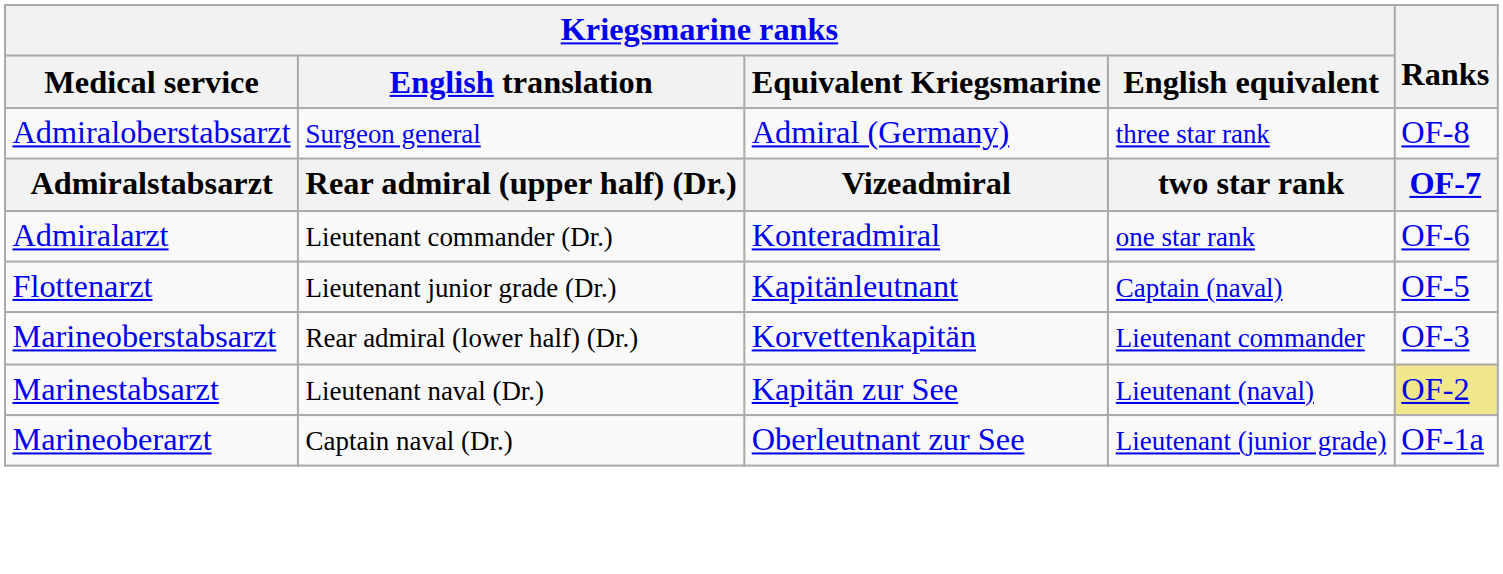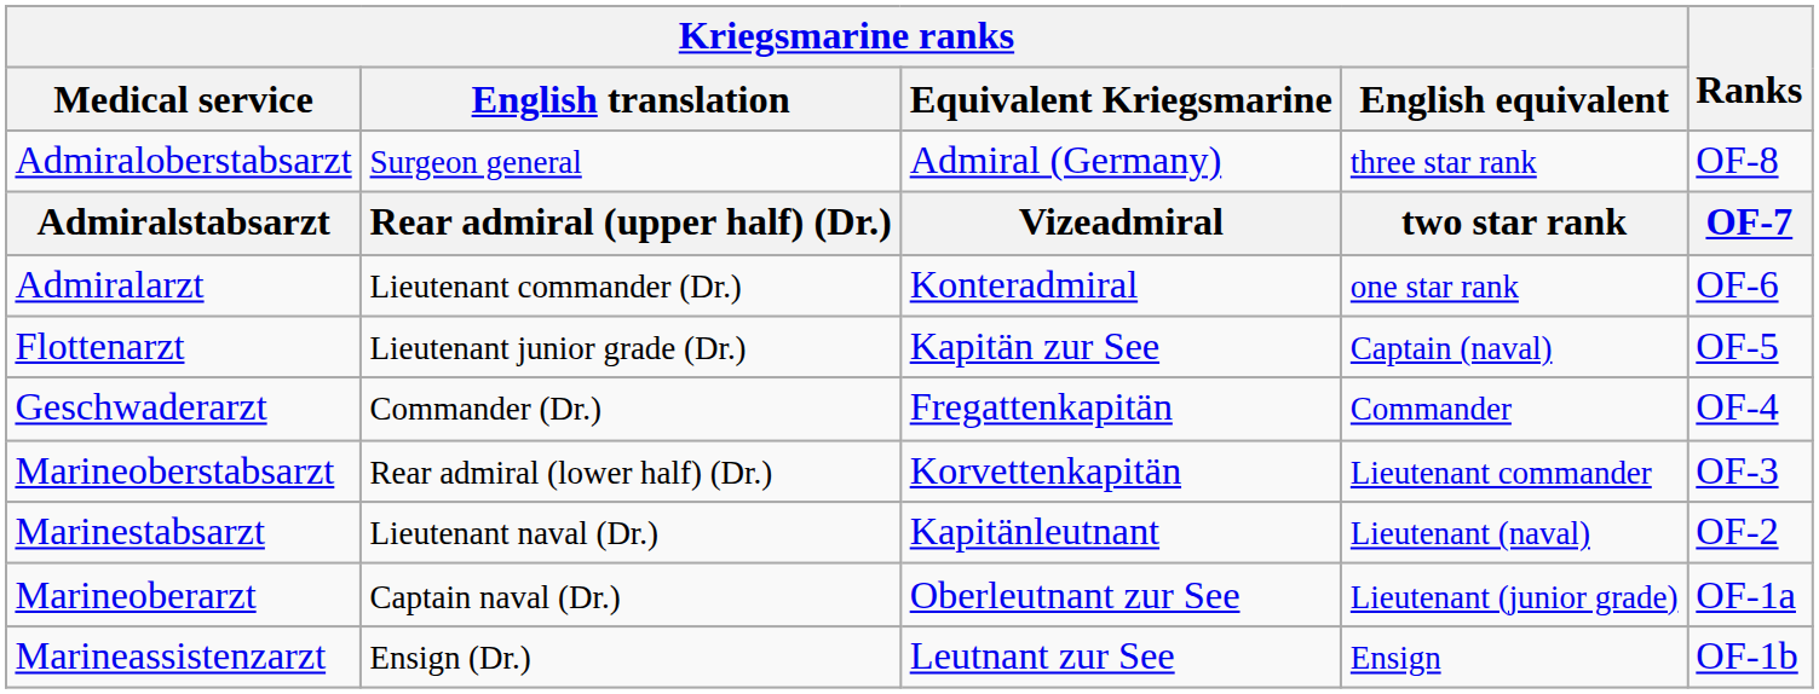 <table class="wikitable">
 <tr>
 <th colspan="4"><a href='#'>Kriegsmarine ranks</a></th>
 <th rowspan="2"><br>Ranks</th>
 </tr>
 <tr align="center">
 <th>Medical service</th>
 <th><a href='#'>English</a> translation</th>
 <th>Equivalent Kriegsmarine</th>
 <th>English equivalent</th>
 </tr>
 <tr>
 <td><a href='#'>Admiraloberstabsarzt</a></td>
 <td><small><a href='#'>Surgeon general</a></small></td>
 <td><a href='#'>Admiral (Germany)</a></td>
 <td><small><a href='#'>three star rank</a></small></td>
 <td><a href='#'>OF-8</a></td>
 </tr>
 <tr>
 <th>Admiralstabsarzt</th>
 <th>Rear admiral (upper half) (Dr.)</th>
 <th>Vizeadmiral</th>
 <th>two star rank</th>
 <th><a href='#'>OF-7</a></th>
 </tr>
 <tr>
 <td><a href='#'>Admiralarzt</a></td>
 <td><small>Lieutenant commander (Dr.)</small></td>
 <td><a href='#'>Konteradmiral</a></td>
 <td><small><a href='#'>one star rank</a></small></td>
 <td><a href='#'>OF-6</a></td>
 </tr>
 <tr>
 <td><a href='#'>Flottenarzt</a></td>
 <td><small> Lieutenant junior grade (Dr.)</small></td>
-<td><a href='#'>Kapitänleutnant</a></td>
+<td><a href='#'>Kapitän zur See</a></td>
 <td><small><a href='#'>Captain (naval)</a></small></td>
 <td><a href='#'>OF-5</a></td>
+</tr>
+<tr>
+<td><a href='#'>Geschwaderarzt</a></td>
+<td><small>Commander (Dr.)</small></td>
+<td><a href='#'>Fregattenkapitän</a></td>
+<td><small><a href='#'>Commander</a></small></td>
+<td><a href='#'>OF-4</a></td>
 </tr>
 <tr>
 <td><a href='#'>Marineoberstabsarzt</a></td>
 <td><small>Rear admiral (lower half) (Dr.)</small></td>
 <td><a href='#'>Korvettenkapitän</a></td>
 <td><small><a href='#'>Lieutenant commander</a></small></td>
 <td><a href='#'>OF-3</a></td>
 </tr>
 <tr>
 <td><a href='#'>Marinestabsarzt</a></td>
 <td><small>Lieutenant naval (Dr.)</small></td>
-<td><a href='#'>Kapitän zur See</a></td>
+<td><a href='#'>Kapitänleutnant</a></td>
 <td><small><a href='#'>Lieutenant (naval)</a></small></td>
-<td style="background: khaki;"><a href='#'>OF-2</a></td>
+<td><a href='#'>OF-2</a></td>
 </tr>
 <tr>
 <td><a href='#'>Marineoberarzt</a></td>
 <td><small>Captain naval (Dr.)</small></td>
 <td><a href='#'>Oberleutnant zur See</a></td>
 <td><small><a href='#'>Lieutenant (junior grade)</a></small></td>
 <td><a href='#'>OF-1a</a></td>
 </tr>
+<tr>
+<td><a href='#'>Marineassistenzarzt</a></td>
+<td><small>Ensign (Dr.)</small></td>
+<td><a href='#'>Leutnant zur See</a></td>
+<td><small><a href='#'>Ensign</a></small></td>
+<td><a href='#'>OF-1b</a></td>
+</tr>
 </table>
